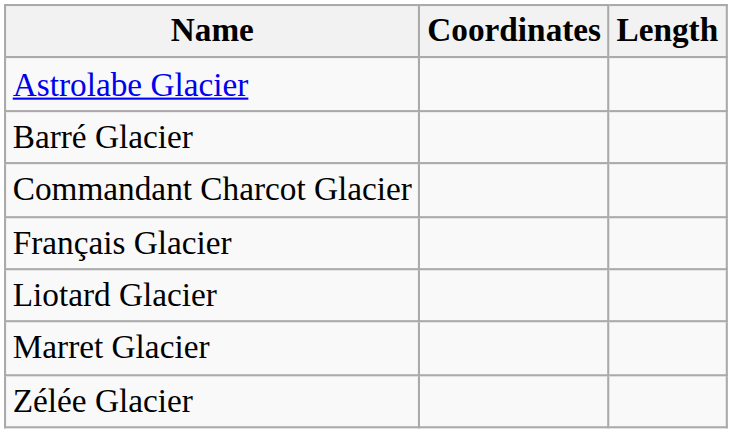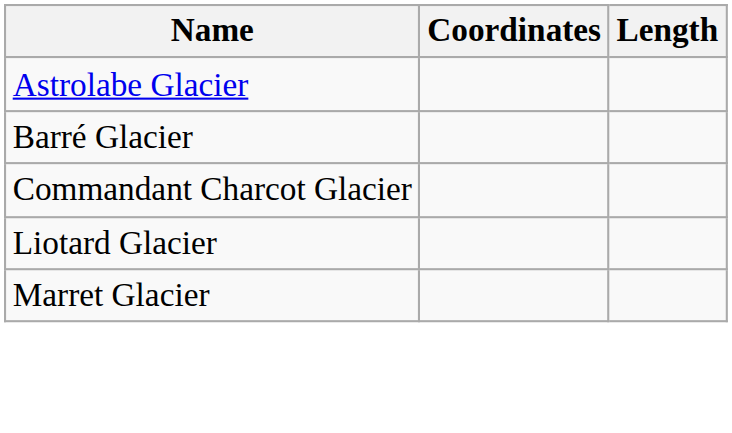 <table class="wikitable sortable">
 <tr>
 <th>Name</th>
 <th>Coordinates</th>
 <th>Length</th>
 </tr>
 <tr>
 <td><a href='#'>Astrolabe Glacier</a></td>
 <td></td>
 <td></td>
 </tr>
 <tr>
 <td>Barré Glacier</td>
 <td></td>
 <td></td>
 </tr>
 <tr>
 <td>Commandant Charcot Glacier</td>
 <td></td>
 <td></td>
 </tr>
 <tr>
-<td>Français Glacier</td>
-<td></td>
-<td></td>
-</tr>
-<tr>
 <td>Liotard Glacier</td>
 <td></td>
 <td></td>
 </tr>
 <tr |}>
 <td>Marret Glacier</td>
 <td></td>
 <td></td>
 </tr>
-<tr>
-<td>Zélée Glacier</td>
-<td></td>
-<td></td>
-</tr>
 </table>
